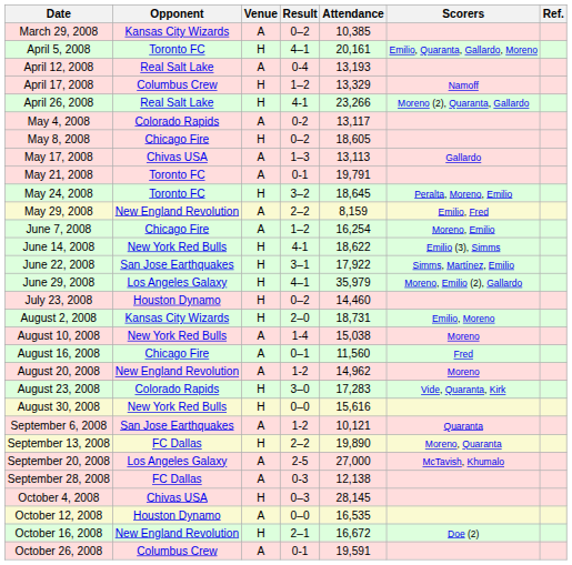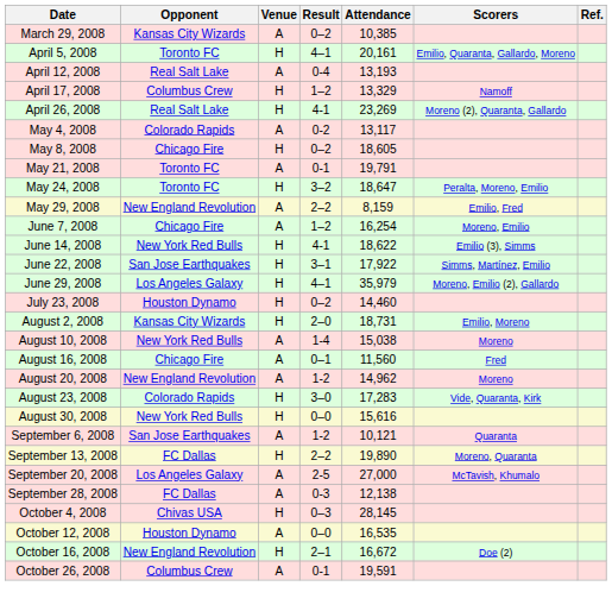 <table class="wikitable" style="font-size:95%; text-align:center">
 <tr>
 <th>Date</th>
 <th>Opponent</th>
 <th>Venue</th>
 <th>Result</th>
 <th>Attendance</th>
 <th>Scorers</th>
 <th>Ref.</th>
 </tr>
 <tr style="background:#fdd;">
 <td>March 29, 2008</td>
 <td><a href='#'>Kansas City Wizards</a></td>
 <td>A</td>
 <td>0–2</td>
 <td>10,385</td>
 <td></td>
 <td></td>
 </tr>
 <tr style="background:#dfd;">
 <td>April 5, 2008</td>
 <td><a href='#'>Toronto FC</a></td>
 <td>H</td>
 <td>4–1</td>
 <td>20,161</td>
 <td><small><a href='#'>Emilio</a>, <a href='#'>Quaranta</a>, <a href='#'>Gallardo</a>, <a href='#'>Moreno</a></small></td>
 <td></td>
 </tr>
 <tr style="background:#fdd;">
 <td>April 12, 2008</td>
 <td><a href='#'>Real Salt Lake</a></td>
 <td>A</td>
 <td>0-4</td>
 <td>13,193</td>
 <td></td>
 <td></td>
 </tr>
 <tr style="background:#fdd;">
 <td>April 17, 2008</td>
 <td><a href='#'>Columbus Crew</a></td>
 <td>H</td>
 <td>1–2</td>
 <td>13,329</td>
 <td><small><a href='#'>Namoff</a></small></td>
 <td></td>
 </tr>
 <tr style="background:#dfd;">
 <td>April 26, 2008</td>
 <td><a href='#'>Real Salt Lake</a></td>
 <td>H</td>
 <td>4-1</td>
-<td>23,266</td>
+<td>23,269</td>
 <td><small><a href='#'>Moreno</a> (2), <a href='#'>Quaranta</a>, <a href='#'>Gallardo</a></small></td>
 <td></td>
 </tr>
 <tr style="background:#fdd;">
 <td>May 4, 2008</td>
 <td><a href='#'>Colorado Rapids</a></td>
 <td>A</td>
 <td>0-2</td>
 <td>13,117</td>
 <td></td>
 <td></td>
 </tr>
 <tr style="background:#fdd;">
 <td>May 8, 2008</td>
 <td><a href='#'>Chicago Fire</a></td>
 <td>H</td>
 <td>0–2</td>
 <td>18,605</td>
 <td></td>
 <td></td>
 </tr>
 <tr style="background:#fdd;">
-<td>May 17, 2008</td>
-<td><a href='#'>Chivas USA</a></td>
-<td>A</td>
-<td>1–3</td>
-<td>13,113</td>
-<td><small><a href='#'>Gallardo</a></small></td>
-<td></td>
-</tr>
-<tr style="background:#fdd;">
 <td>May 21, 2008</td>
 <td><a href='#'>Toronto FC</a></td>
 <td>A</td>
 <td>0-1</td>
 <td>19,791</td>
 <td></td>
 <td></td>
 </tr>
 <tr style="background:#dfd;">
 <td>May 24, 2008</td>
 <td><a href='#'>Toronto FC</a></td>
 <td>H</td>
 <td>3–2</td>
-<td>18,645</td>
+<td>18,647</td>
 <td><small><a href='#'>Peralta</a>, <a href='#'>Moreno</a>, <a href='#'>Emilio</a></small></td>
 <td></td>
 </tr>
 <tr style="background:#fafad2;">
 <td>May 29, 2008</td>
 <td><a href='#'>New England Revolution</a></td>
 <td>A</td>
 <td>2–2</td>
 <td>8,159</td>
 <td><small><a href='#'>Emilio</a>, <a href='#'>Fred</a></small></td>
 <td></td>
 </tr>
 <tr style="background:#dfd;">
 <td>June 7, 2008</td>
 <td><a href='#'>Chicago Fire</a></td>
 <td>A</td>
 <td>1–2</td>
 <td>16,254</td>
 <td><small><a href='#'>Moreno</a>, <a href='#'>Emilio</a></small></td>
 <td></td>
 </tr>
 <tr style="background:#dfd;">
 <td>June 14, 2008</td>
 <td><a href='#'>New York Red Bulls</a></td>
 <td>H</td>
 <td>4-1</td>
 <td>18,622</td>
 <td><small><a href='#'>Emilio</a> (3), <a href='#'>Simms</a></small></td>
 <td></td>
 </tr>
 <tr style="background:#dfd;">
 <td>June 22, 2008</td>
 <td><a href='#'>San Jose Earthquakes</a></td>
 <td>H</td>
 <td>3–1</td>
 <td>17,922</td>
 <td><small><a href='#'>Simms</a>, <a href='#'>Martínez</a>, <a href='#'>Emilio</a></small></td>
 <td></td>
 </tr>
 <tr style="background:#dfd;">
 <td>June 29, 2008</td>
 <td><a href='#'>Los Angeles Galaxy</a></td>
 <td>H</td>
 <td>4–1</td>
 <td>35,979</td>
 <td><small><a href='#'>Moreno</a>, <a href='#'>Emilio</a> (2), <a href='#'>Gallardo</a></small></td>
 <td></td>
 </tr>
 <tr style="background:#fdd;">
 <td>July 23, 2008</td>
 <td><a href='#'>Houston Dynamo</a></td>
 <td>H</td>
 <td>0–2</td>
 <td>14,460</td>
 <td></td>
 <td></td>
 </tr>
 <tr style="background:#dfd;">
 <td>August 2, 2008</td>
 <td><a href='#'>Kansas City Wizards</a></td>
 <td>H</td>
 <td>2–0</td>
 <td>18,731</td>
 <td><small><a href='#'>Emilio</a>, <a href='#'>Moreno</a></small></td>
 <td></td>
 </tr>
 <tr style="background:#fdd;">
 <td>August 10, 2008</td>
 <td><a href='#'>New York Red Bulls</a></td>
 <td>A</td>
 <td>1-4</td>
 <td>15,038</td>
 <td><small><a href='#'>Moreno</a></small></td>
 <td></td>
 </tr>
 <tr style="background:#dfd;">
 <td>August 16, 2008</td>
 <td><a href='#'>Chicago Fire</a></td>
 <td>A</td>
 <td>0–1</td>
 <td>11,560</td>
 <td><small><a href='#'>Fred</a></small></td>
 <td></td>
 </tr>
 <tr style="background:#fdd;">
 <td>August 20, 2008</td>
 <td><a href='#'>New England Revolution</a></td>
 <td>A</td>
 <td>1-2</td>
 <td>14,962</td>
 <td><small><a href='#'>Moreno</a></small></td>
 <td></td>
 </tr>
 <tr style="background:#dfd;">
 <td>August 23, 2008</td>
 <td><a href='#'>Colorado Rapids</a></td>
 <td>H</td>
 <td>3–0</td>
 <td>17,283</td>
 <td><small><a href='#'>Vide</a>, <a href='#'>Quaranta</a>, <a href='#'>Kirk</a></small></td>
 <td></td>
 </tr>
 <tr style="background:#fafad2;">
 <td>August 30, 2008</td>
 <td><a href='#'>New York Red Bulls</a></td>
 <td>H</td>
 <td>0–0</td>
 <td>15,616</td>
 <td></td>
 <td></td>
 </tr>
 <tr style="background:#fdd;">
 <td>September 6, 2008</td>
 <td><a href='#'>San Jose Earthquakes</a></td>
 <td>A</td>
 <td>1-2</td>
 <td>10,121</td>
 <td><small><a href='#'>Quaranta</a></small></td>
 <td></td>
 </tr>
 <tr style="background:#fafad2;">
 <td>September 13, 2008</td>
 <td><a href='#'>FC Dallas</a></td>
 <td>H</td>
 <td>2–2</td>
 <td>19,890</td>
 <td><small><a href='#'>Moreno</a>, <a href='#'>Quaranta</a></small></td>
 <td></td>
 </tr>
 <tr style="background:#fdd;">
 <td>September 20, 2008</td>
 <td><a href='#'>Los Angeles Galaxy</a></td>
 <td>A</td>
 <td>2-5</td>
 <td>27,000</td>
 <td><small><a href='#'>McTavish</a>, <a href='#'>Khumalo</a></small></td>
 <td></td>
 </tr>
 <tr style="background:#fdd;">
 <td>September 28, 2008</td>
 <td><a href='#'>FC Dallas</a></td>
 <td>A</td>
 <td>0-3</td>
 <td>12,138</td>
 <td></td>
 <td></td>
 </tr>
 <tr style="background:#fdd;">
 <td>October 4, 2008</td>
 <td><a href='#'>Chivas USA</a></td>
 <td>H</td>
 <td>0–3</td>
 <td>28,145</td>
 <td></td>
 <td></td>
 </tr>
 <tr style="background:#fafad2;">
 <td>October 12, 2008</td>
 <td><a href='#'>Houston Dynamo</a></td>
 <td>A</td>
 <td>0–0</td>
 <td>16,535</td>
 <td></td>
 <td></td>
 </tr>
 <tr style="background:#dfd;">
 <td>October 16, 2008</td>
 <td><a href='#'>New England Revolution</a></td>
 <td>H</td>
 <td>2–1</td>
 <td>16,672</td>
 <td><small><a href='#'>Doe</a> (2)</small></td>
 <td></td>
 </tr>
 <tr style="background:#fdd;">
 <td>October 26, 2008</td>
 <td><a href='#'>Columbus Crew</a></td>
 <td>A</td>
 <td>0-1</td>
 <td>19,591</td>
 <td></td>
 <td></td>
 </tr>
 </table>
